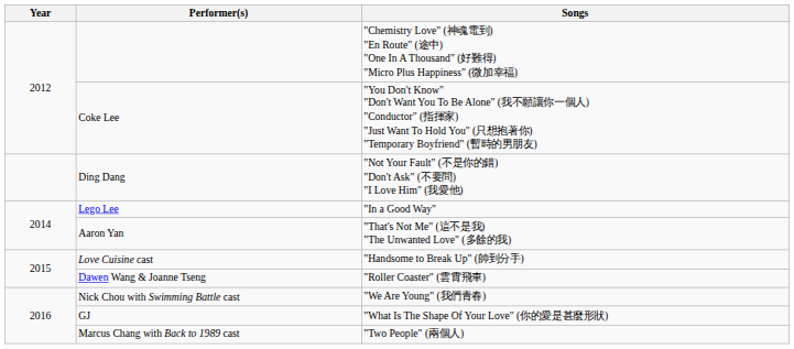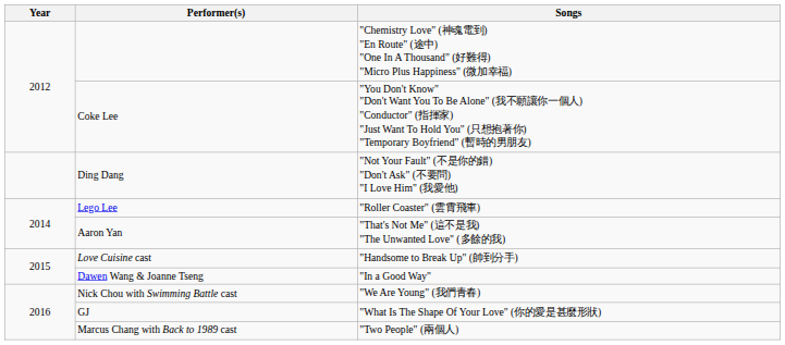 <table class="wikitable" style="width:75%;">
 <tr>
 <th width="5%"><strong>Year</strong></th>
 <th width="20%"><strong>Performer(s)</strong></th>
 <th width="30%"><strong>Songs</strong></th>
 </tr>
 <tr>
 <td rowspan=2 style="text-align:center;">2012</td>
 <td></td>
 <td>"Chemistry Love" (神魂電到)<br>"En Route" (途中)<br>"One In A Thousand" (好難得)<br>"Micro Plus Happiness" (微加幸福)</td>
 </tr>
 <tr>
 <td>Coke Lee</td>
 <td>"You Don't Know"<br>"Don't Want You To Be Alone" (我不願讓你一個人)<br>"Conductor" (指揮家)<br>"Just Want To Hold You" (只想抱著你)<br>"Temporary Boyfriend" (暫時的男朋友)</td>
 </tr>
 <tr>
 <td></td>
 <td>Ding Dang</td>
 <td>"Not Your Fault" (不是你的錯)<br>"Don't Ask" (不要問)<br>"I Love Him" (我愛他)</td>
 </tr>
 <tr>
 <td rowspan=2 style="text-align:center;">2014</td>
 <td><a href='#'>Lego Lee</a></td>
-<td>"In a Good Way"</td>
+<td>"Roller Coaster" (雲霄飛車)</td>
 </tr>
 <tr>
 <td>Aaron Yan</td>
 <td>"That's Not Me" (這不是我)<br>"The Unwanted Love" (多餘的我)</td>
 </tr>
 <tr>
 <td rowspan=2 style="text-align:center;">2015</td>
 <td><em>Love Cuisine</em> cast</td>
 <td>"Handsome to Break Up" (帥到分手)</td>
 </tr>
 <tr>
 <td><a href='#'>Dawen</a> Wang & Joanne Tseng</td>
-<td>"Roller Coaster" (雲霄飛車)</td>
+<td>"In a Good Way"</td>
 </tr>
 <tr>
 <td rowspan=3 style="text-align:center;">2016</td>
 <td>Nick Chou with <em>Swimming Battle</em> cast</td>
 <td>"We Are Young" (我們青春)</td>
 </tr>
 <tr>
 <td>GJ</td>
 <td>"What Is The Shape Of Your Love" (你的愛是甚麼形狀)</td>
 </tr>
 <tr>
 <td>Marcus Chang  with <em>Back to 1989</em> cast</td>
 <td>"Two People" (兩個人)</td>
 </tr>
 </table>
